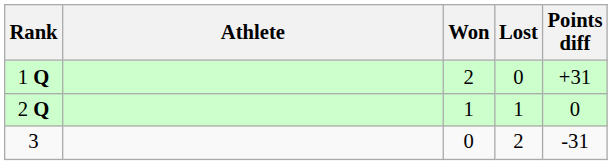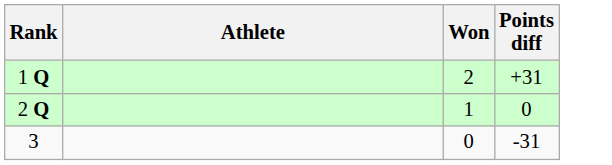 <table class="wikitable">
 <tr>
 <th>Rank</th>
 <th style="width:18em">Athlete</th>
 <th>Won</th>
-<th>Lost</th>
 <th>Points<br>diff</th>
 </tr>
 <tr bgcolor="#ccffcc">
 <td align="center">1 <strong>Q</strong></td>
 <td><strong></strong></td>
 <td align="center">2</td>
-<td align="center">0</td>
 <td align="center">+31</td>
 </tr>
 <tr bgcolor="#ccffcc">
 <td align="center">2 <strong>Q</strong></td>
 <td><strong></strong></td>
-<td align="center">1</td>
 <td align="center">1</td>
 <td align="center">0</td>
 </tr>
 <tr>
 <td align="center">3 <strong></strong></td>
 <td></td>
 <td align="center">0</td>
-<td align="center">2</td>
 <td align="center">-31</td>
 </tr>
 </table>
